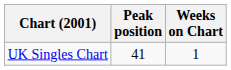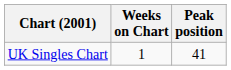 <table class="wikitable">
 <tr>
 <th>Chart (2001)</th>
+<th>Weeks<br>on Chart</th>
 <th>Peak<br>position</th>
-<th>Weeks<br>on Chart</th>
 </tr>
 <tr>
 <td><a href='#'>UK Singles Chart</a></td>
+<td align="center">1</td>
 <td align="center">41</td>
-<td align="center">1</td>
 </tr>
 </table>
